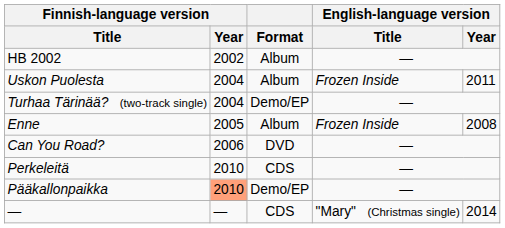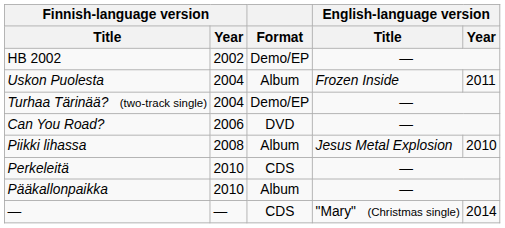 <table class="wikitable">
 <tr>
 <th colspan="2">Finnish-language version</th>
 <th></th>
 <th colspan="2">English-language version</th>
 </tr>
 <tr>
 <th>Title</th>
 <th>Year</th>
 <th>Format</th>
 <th>Title</th>
 <th>Year</th>
 </tr>
 <tr>
 <td>HB 2002</td>
 <td>2002</td>
-<td style="text-align:center;">Album</td>
+<td style="text-align:center;">Demo/EP</td>
 <td colspan="2" style="text-align:center;">—</td>
 </tr>
 <tr>
 <td><em>Uskon Puolesta</em></td>
 <td>2004</td>
 <td style="text-align:center;">Album</td>
 <td><em>Frozen Inside</em></td>
 <td>2011</td>
 </tr>
 <tr>
 <td><em>Turhaa Tärinää?</em>    <small>(two-track single)</small></td>
 <td>2004</td>
 <td style="text-align:center;">Demo/EP</td>
 <td colspan="2" style="text-align:center;">—</td>
 </tr>
 <tr>
-<td><em>Enne</em></td>
-<td>2005</td>
-<td style="text-align:center;">Album</td>
-<td><em>Frozen Inside</em></td>
-<td>2008</td>
-</tr>
-<tr>
 <td><em>Can You Road?</em></td>
 <td>2006</td>
 <td style="text-align:center;">DVD</td>
 <td colspan="2" style="text-align:center;">—</td>
+</tr>
+<tr>
+<td><em>Piikki lihassa</em></td>
+<td>2008</td>
+<td style="text-align:center;">Album</td>
+<td><em>Jesus Metal Explosion</em></td>
+<td>2010</td>
 </tr>
 <tr>
 <td><em>Perkeleitä</em></td>
 <td>2010</td>
 <td style="text-align:center;">CDS</td>
 <td colspan="2" style="text-align:center;">—</td>
 </tr>
 <tr>
 <td><em>Pääkallonpaikka</em></td>
-<td style="background: lightsalmon;">2010</td>
-<td style="text-align:center;">Demo/EP</td>
+<td>2010</td>
+<td style="text-align:center;">Album</td>
 <td colspan="2" style="text-align:center;">—</td>
 </tr>
 <tr>
 <td><em>—</em></td>
 <td>—</td>
 <td style="text-align:center;">CDS</td>
 <td>"Mary"   <small>(Christmas single)</small></td>
 <td>2014</td>
 </tr>
 </table>
